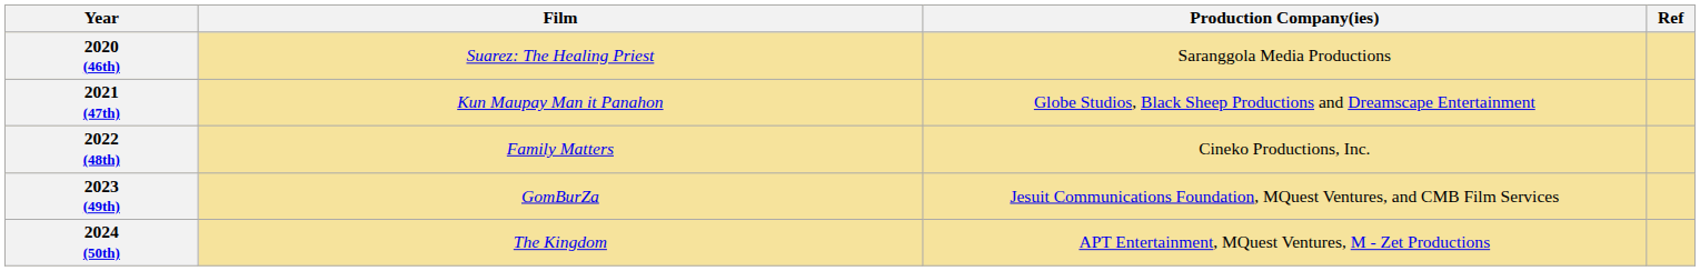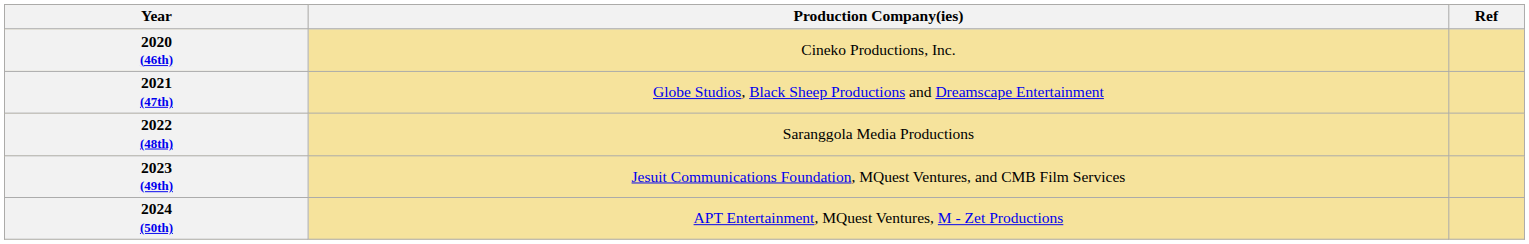 <table class="wikitable" rowspan=2 border="2" cellpadding="4" style="text-align: center; background: #f6e39c">
 <tr style="background:#bebebe;">
 <th scope="col" style="width:8%;">Year</th>
-<th scope="col" style="width:30%;">Film</th>
 <th scope="col" style="width:30%;">Production Company(ies)</th>
 <th scope="col" style="width:2%;">Ref</th>
 </tr>
 <tr>
 <th scope="row" style="text-align:center">2020 <br><small><a href='#'>(46th)</a> </small></th>
-<td><em><a href='#'>Suarez: The Healing Priest</a></em></td>
-<td>Saranggola Media Productions</td>
+<td>Cineko Productions, Inc.</td>
 <td></td>
 </tr>
 <tr>
 <th scope="row" style="text-align:center">2021 <br><small><a href='#'>(47th)</a> </small></th>
-<td><em><a href='#'>Kun Maupay Man it Panahon</a></em></td>
 <td><a href='#'>Globe Studios</a>, <a href='#'>Black Sheep Productions</a> and <a href='#'>Dreamscape Entertainment</a></td>
 <td></td>
 </tr>
 <tr>
 <th scope="row" style="text-align:center">2022 <br><small><a href='#'>(48th)</a> </small></th>
-<td><em><a href='#'>Family Matters</a></em></td>
-<td>Cineko Productions, Inc.</td>
+<td>Saranggola Media Productions</td>
 <td></td>
 </tr>
 <tr>
 <th scope="row" style="text-align:center">2023 <br><small><a href='#'>(49th)</a> </small></th>
-<td><em><a href='#'>GomBurZa</a></em></td>
 <td><a href='#'>Jesuit Communications Foundation</a>, MQuest Ventures, and CMB Film Services</td>
 <td></td>
 </tr>
 <tr>
 <th scope="row" style="text-align:center">2024 <br><small><a href='#'>(50th)</a> </small></th>
-<td><em><a href='#'>The Kingdom</a></em></td>
 <td><a href='#'>APT Entertainment</a>, MQuest Ventures, <a href='#'>M - Zet Productions</a></td>
 <td></td>
 </tr>
 </table>
